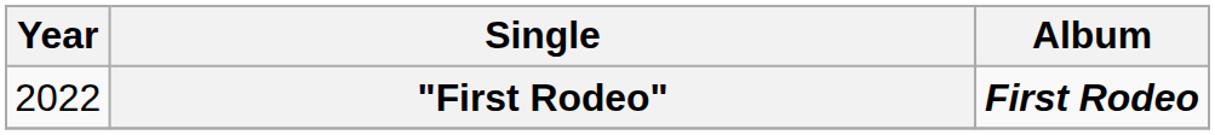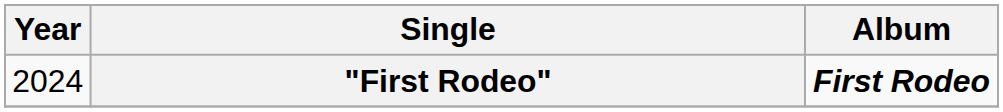 <table class="wikitable plainrowheaders" style="text-align:center;">
 <tr>
 <th rowspan="1">Year</th>
 <th rowspan="1" style="width:22em;">Single</th>
 <th rowspan="1">Album</th>
 </tr>
 <tr>
-<td>2022</td>
+<td>2024</td>
 <th scope="row">"First Rodeo"<br></th>
 <td><strong><em>First Rodeo</em></strong></td>
 </tr>
 <tr>
 </tr>
 </table>
